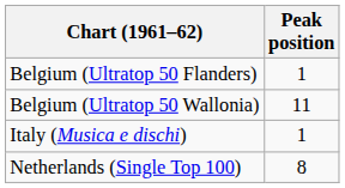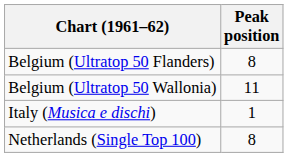 <table class="wikitable">
 <tr>
 <th>Chart (1961–62)</th>
 <th>Peak<br>position</th>
 </tr>
 <tr>
 <td>Belgium (<a href='#'>Ultratop 50</a> Flanders)</td>
-<td align="center">1</td>
+<td align="center">8</td>
 </tr>
 <tr>
 <td>Belgium (<a href='#'>Ultratop 50</a> Wallonia)</td>
 <td align="center">11</td>
 </tr>
 <tr>
 <td>Italy (<em><a href='#'>Musica e dischi</a></em>)</td>
 <td align="center">1</td>
 </tr>
 <tr>
 <td>Netherlands (<a href='#'>Single Top 100</a>)</td>
 <td align="center">8</td>
 </tr>
 </table>
